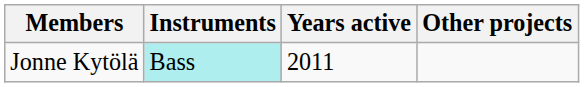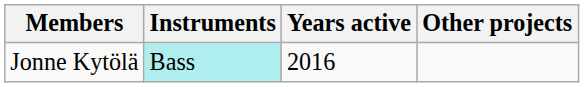 <table class="wikitable">
 <tr>
 <th>Members</th>
 <th>Instruments</th>
 <th>Years active</th>
 <th>Other projects</th>
 </tr>
 <tr>
 <td>Jonne Kytölä</td>
 <td style="background: paleturquoise;">Bass</td>
-<td>2011</td>
+<td>2016</td>
 <td></td>
 </tr>
 </table>
